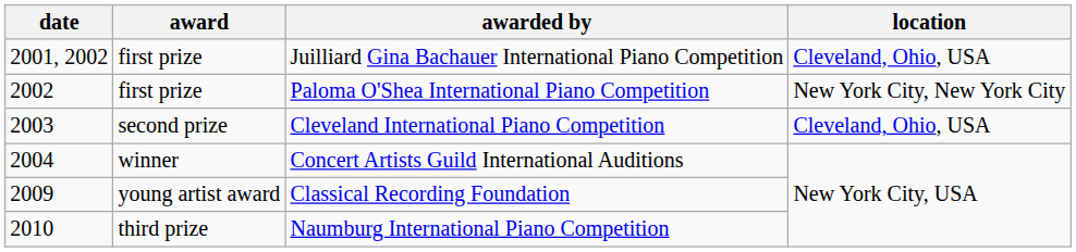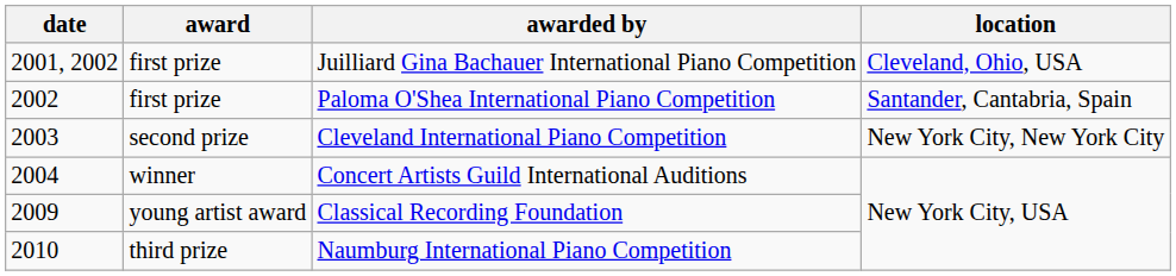 <table class="wikitable">
 <tr>
 <th>date</th>
 <th>award</th>
 <th>awarded by</th>
 <th>location</th>
 </tr>
 <tr>
 <td>2001, 2002</td>
 <td>first prize</td>
 <td>Juilliard <a href='#'>Gina Bachauer</a> International Piano Competition</td>
 <td><a href='#'>Cleveland, Ohio</a>, USA</td>
 </tr>
 <tr>
 <td>2002</td>
 <td>first prize</td>
 <td><a href='#'>Paloma O'Shea International Piano Competition</a></td>
-<td>New York City, New York City</td>
+<td><a href='#'>Santander</a>, Cantabria, Spain</td>
 </tr>
 <tr>
 <td>2003</td>
 <td>second prize</td>
 <td><a href='#'>Cleveland International Piano Competition</a></td>
-<td><a href='#'>Cleveland, Ohio</a>, USA</td>
+<td>New York City, New York City</td>
 </tr>
 <tr>
 <td>2004</td>
 <td>winner</td>
 <td><a href='#'>Concert Artists Guild</a> International Auditions</td>
 <td rowspan="3">New York City, USA</td>
 </tr>
 <tr>
 <td>2009</td>
 <td>young artist award</td>
 <td><a href='#'>Classical Recording Foundation</a></td>
 </tr>
 <tr>
 <td>2010</td>
 <td>third prize</td>
 <td><a href='#'>Naumburg International Piano Competition</a></td>
 </tr>
 </table>
